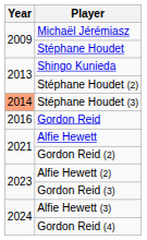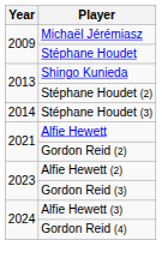 <table class="wikitable sortable" style="text-align:center;">
 <tr>
 <th>Year</th>
 <th>Player</th>
 </tr>
 <tr>
 <td rowspan="2">2009</td>
 <td style="text-align:left;"> <a href='#'>Michaël Jérémiasz</a></td>
 </tr>
 <tr>
 <td style="text-align:left;"> <a href='#'>Stéphane Houdet</a></td>
 </tr>
 <tr>
 <td rowspan="2">2013</td>
 <td style="text-align:left;"> <a href='#'>Shingo Kunieda</a></td>
 </tr>
 <tr>
 <td style="text-align:left;"> Stéphane Houdet <small>(2)</small></td>
 </tr>
 <tr>
-<td style="background: lightsalmon;">2014</td>
+<td>2014</td>
 <td style="text-align:left;"> Stéphane Houdet <small>(3)</small></td>
-</tr>
-<tr>
-<td>2016</td>
-<td style="text-align:left;"> <a href='#'>Gordon Reid</a></td>
 </tr>
 <tr>
 <td rowspan="2">2021</td>
 <td style="text-align:left;"> <a href='#'>Alfie Hewett</a></td>
 </tr>
 <tr>
 <td style="text-align:left;"> Gordon Reid <small>(2)</small></td>
 </tr>
 <tr>
 <td rowspan="2">2023</td>
 <td style="text-align:left;"> Alfie Hewett <small>(2)</small></td>
 </tr>
 <tr>
 <td style="text-align:left;"> Gordon Reid <small>(3)</small></td>
 </tr>
 <tr>
 <td rowspan="2">2024</td>
 <td style="text-align:left;"> Alfie Hewett <small>(3)</small></td>
 </tr>
 <tr>
 <td style="text-align:left;"> Gordon Reid <small>(4)</small></td>
 </tr>
 </table>
